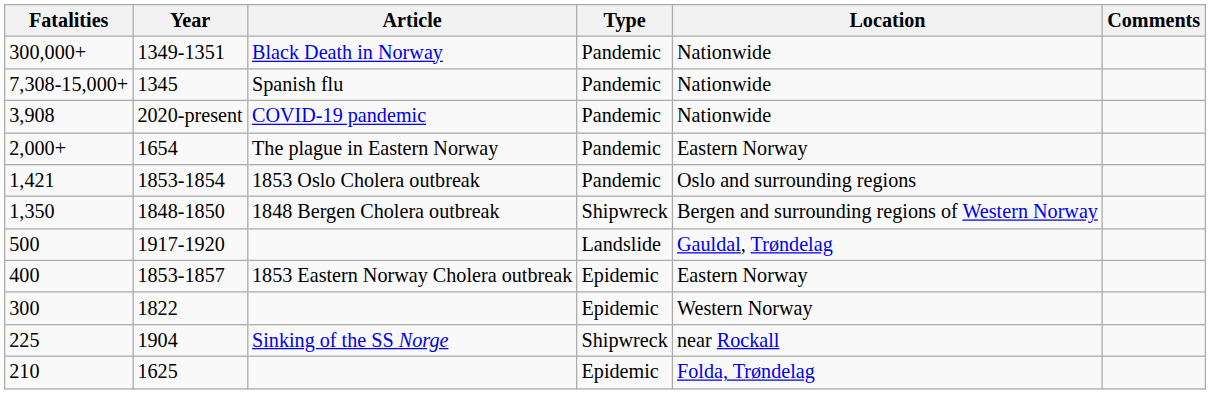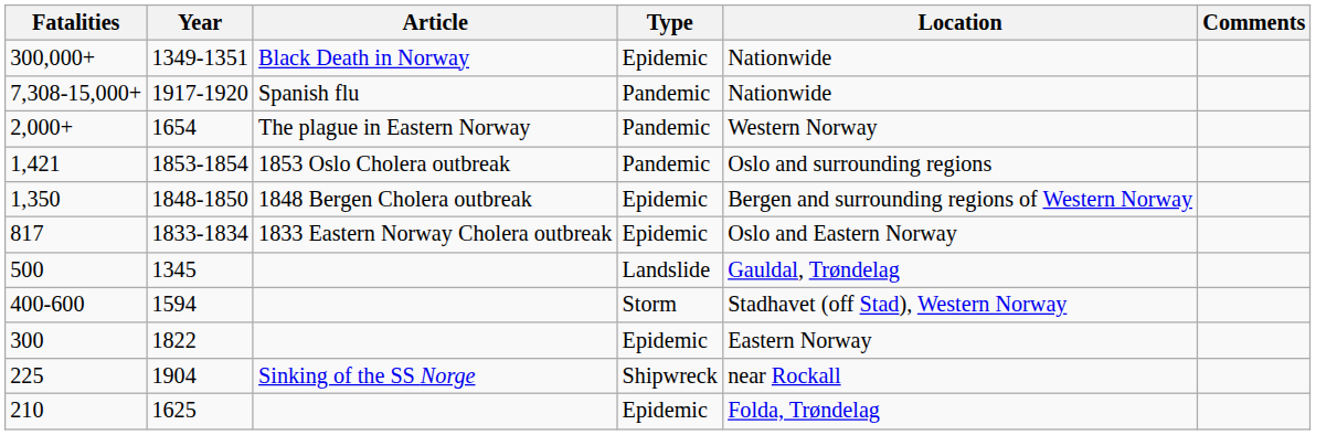 <table class="wikitable sortable sticky-header" style=text-align:left" style="margin:1em auto;">
 <tr>
 <th data-sort-type="number">Fatalities</th>
 <th>Year</th>
 <th>Article</th>
 <th>Type</th>
 <th>Location</th>
 <th>Comments</th>
 </tr>
 <tr>
 <td>300,000+</td>
 <td>1349-1351</td>
 <td><a href='#'>Black Death in Norway</a></td>
-<td>Pandemic</td>
+<td>Epidemic</td>
 <td>Nationwide</td>
 <td></td>
 </tr>
 <tr>
 <td>7,308-15,000+</td>
-<td>1345</td>
+<td>1917-1920</td>
 <td>Spanish flu</td>
-<td>Pandemic</td>
-<td>Nationwide</td>
-<td></td>
-</tr>
-<tr>
-<td>3,908</td>
-<td>2020-present</td>
-<td><a href='#'>COVID-19 pandemic</a></td>
 <td>Pandemic</td>
 <td>Nationwide</td>
 <td></td>
 </tr>
 <tr>
 <td>2,000+</td>
 <td>1654</td>
 <td>The plague in Eastern Norway</td>
 <td>Pandemic</td>
-<td>Eastern Norway</td>
+<td>Western Norway</td>
 <td></td>
 </tr>
 <tr>
 <td>1,421</td>
 <td>1853-1854</td>
 <td>1853 Oslo Cholera outbreak</td>
 <td>Pandemic</td>
 <td>Oslo and surrounding regions</td>
 <td></td>
 </tr>
 <tr>
 <td>1,350</td>
 <td>1848-1850</td>
 <td>1848 Bergen Cholera outbreak</td>
-<td>Shipwreck</td>
+<td>Epidemic</td>
 <td>Bergen and surrounding regions of <a href='#'>Western Norway</a></td>
 <td></td>
 </tr>
 <tr>
+<td>817</td>
+<td>1833-1834</td>
+<td>1833 Eastern Norway Cholera outbreak</td>
+<td>Epidemic</td>
+<td>Oslo and Eastern Norway</td>
+<td></td>
+</tr>
+<tr>
 <td>500</td>
-<td>1917-1920</td>
+<td>1345</td>
 <td></td>
 <td>Landslide</td>
 <td><a href='#'>Gauldal</a>, <a href='#'>Trøndelag</a></td>
 <td></td>
 </tr>
 <tr>
-<td>400</td>
-<td>1853-1857</td>
-<td>1853 Eastern Norway Cholera outbreak</td>
-<td>Epidemic</td>
-<td>Eastern Norway</td>
+<td>400-600</td>
+<td>1594</td>
+<td></td>
+<td>Storm</td>
+<td>Stadhavet (off <a href='#'>Stad</a>), <a href='#'>Western Norway</a></td>
 <td></td>
 </tr>
 <tr>
 <td>300</td>
 <td>1822</td>
 <td></td>
 <td>Epidemic</td>
-<td>Western Norway</td>
+<td>Eastern Norway</td>
 <td></td>
 </tr>
 <tr>
 <td>225</td>
 <td>1904</td>
 <td><a href='#'>Sinking of the SS <em>Norge</em></a></td>
 <td>Shipwreck</td>
 <td>near <a href='#'>Rockall</a></td>
 <td></td>
 </tr>
 <tr>
 <td>210</td>
 <td>1625</td>
 <td></td>
 <td>Epidemic</td>
 <td><a href='#'>Folda, Trøndelag</a></td>
 <td></td>
 </tr>
 </table>
